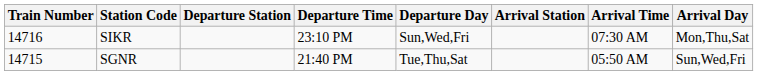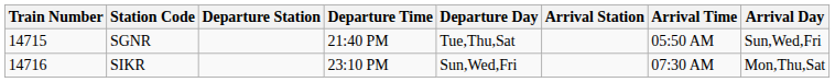 <table class="wikitable">
 <tr>
 <th>Train Number</th>
 <th>Station Code</th>
 <th>Departure Station</th>
 <th>Departure Time</th>
 <th>Departure Day</th>
 <th>Arrival Station</th>
 <th>Arrival Time</th>
 <th>Arrival Day</th>
 </tr>
 <tr>
+<td>14715</td>
+<td>SGNR</td>
+<td></td>
+<td>21:40 PM</td>
+<td>Tue,Thu,Sat</td>
+<td></td>
+<td>05:50 AM</td>
+<td>Sun,Wed,Fri</td>
+</tr>
+<tr>
 <td>14716</td>
 <td>SIKR</td>
 <td></td>
 <td>23:10 PM</td>
 <td>Sun,Wed,Fri</td>
 <td></td>
 <td>07:30 AM</td>
 <td>Mon,Thu,Sat</td>
 </tr>
-<tr>
-<td>14715</td>
-<td>SGNR</td>
-<td></td>
-<td>21:40 PM</td>
-<td>Tue,Thu,Sat</td>
-<td></td>
-<td>05:50 AM</td>
-<td>Sun,Wed,Fri</td>
-</tr>
 </table>
